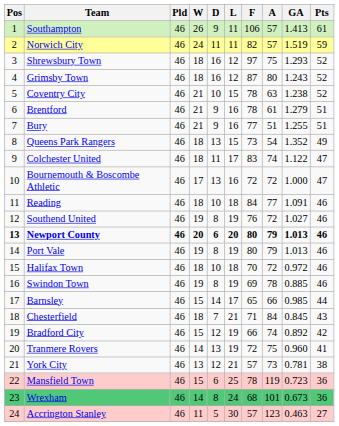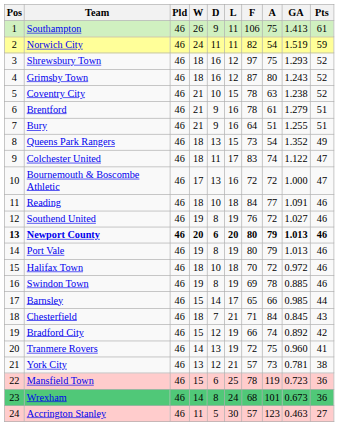 <table class="wikitable" style="text-align: center;">
 <tr>
 <th width=20>Pos</th>
 <th width=220>Team</th>
 <th width=20>Pld</th>
 <th width=20>W</th>
 <th width=20>D</th>
 <th width=20>L</th>
 <th width=20>F</th>
 <th width=20>A</th>
 <th width=20>GA</th>
 <th width=30>Pts</th>
 </tr>
 <tr style="background:#D0F0C0;">
 <td>1</td>
 <td align="left"><a href='#'>Southampton</a></td>
 <td>46</td>
 <td>26</td>
 <td>9</td>
 <td>11</td>
 <td>106</td>
-<td>57</td>
+<td>75</td>
 <td>1.413</td>
 <td>61</td>
 </tr>
 <tr style="background:#FFFF99;">
 <td>2</td>
 <td align="left"><a href='#'>Norwich City</a></td>
 <td>46</td>
 <td>24</td>
 <td>11</td>
 <td>11</td>
 <td>82</td>
-<td>57</td>
+<td>54</td>
 <td>1.519</td>
 <td>59</td>
 </tr>
 <tr>
 <td>3</td>
 <td align="left"><a href='#'>Shrewsbury Town</a></td>
 <td>46</td>
 <td>18</td>
 <td>16</td>
 <td>12</td>
 <td>97</td>
 <td>75</td>
 <td>1.293</td>
 <td>52</td>
 </tr>
 <tr>
 <td>4</td>
 <td align="left"><a href='#'>Grimsby Town</a></td>
 <td>46</td>
 <td>18</td>
 <td>16</td>
 <td>12</td>
 <td>87</td>
 <td>80</td>
 <td>1.243</td>
 <td>52</td>
 </tr>
 <tr>
 <td>5</td>
 <td align="left"><a href='#'>Coventry City</a></td>
 <td>46</td>
 <td>21</td>
 <td>10</td>
 <td>15</td>
 <td>78</td>
 <td>63</td>
 <td>1.238</td>
 <td>52</td>
 </tr>
 <tr>
 <td>6</td>
 <td align="left"><a href='#'>Brentford</a></td>
 <td>46</td>
 <td>21</td>
 <td>9</td>
 <td>16</td>
 <td>78</td>
 <td>61</td>
 <td>1.279</td>
 <td>51</td>
 </tr>
 <tr>
 <td>7</td>
 <td align="left"><a href='#'>Bury</a></td>
 <td>46</td>
 <td>21</td>
 <td>9</td>
 <td>16</td>
-<td>77</td>
+<td>64</td>
 <td>51</td>
 <td>1.255</td>
 <td>51</td>
 </tr>
 <tr>
 <td>8</td>
 <td align="left"><a href='#'>Queens Park Rangers</a></td>
 <td>46</td>
 <td>18</td>
 <td>13</td>
 <td>15</td>
 <td>73</td>
 <td>54</td>
 <td>1.352</td>
 <td>49</td>
 </tr>
 <tr>
 <td>9</td>
 <td align="left"><a href='#'>Colchester United</a></td>
 <td>46</td>
 <td>18</td>
 <td>11</td>
 <td>17</td>
 <td>83</td>
 <td>74</td>
 <td>1.122</td>
 <td>47</td>
 </tr>
 <tr>
 <td>10</td>
 <td align="left"><a href='#'>Bournemouth & Boscombe Athletic</a></td>
 <td>46</td>
 <td>17</td>
 <td>13</td>
 <td>16</td>
 <td>72</td>
 <td>72</td>
 <td>1.000</td>
 <td>47</td>
 </tr>
 <tr>
 <td>11</td>
 <td align="left"><a href='#'>Reading</a></td>
 <td>46</td>
 <td>18</td>
 <td>10</td>
 <td>18</td>
 <td>84</td>
 <td>77</td>
 <td>1.091</td>
 <td>46</td>
 </tr>
 <tr>
 <td>12</td>
 <td align="left"><a href='#'>Southend United</a></td>
 <td>46</td>
 <td>19</td>
 <td>8</td>
 <td>19</td>
 <td>76</td>
 <td>72</td>
 <td>1.027</td>
 <td>46</td>
 </tr>
 <tr>
 <td><strong>13</strong></td>
 <td align="left"><strong><a href='#'>Newport County</a></strong></td>
 <td><strong>46</strong></td>
 <td><strong>20</strong></td>
 <td><strong>6</strong></td>
 <td><strong>20</strong></td>
 <td><strong>80</strong></td>
 <td><strong>79</strong></td>
 <td><strong>1.013</strong></td>
 <td><strong>46</strong></td>
 </tr>
 <tr>
 <td>14</td>
 <td align="left"><a href='#'>Port Vale</a></td>
 <td>46</td>
 <td>19</td>
 <td>8</td>
 <td>19</td>
 <td>80</td>
 <td>79</td>
 <td>1.013</td>
 <td>46</td>
 </tr>
 <tr>
 <td>15</td>
 <td align="left"><a href='#'>Halifax Town</a></td>
 <td>46</td>
 <td>18</td>
 <td>10</td>
 <td>18</td>
 <td>70</td>
 <td>72</td>
 <td>0.972</td>
 <td>46</td>
 </tr>
 <tr>
 <td>16</td>
 <td align="left"><a href='#'>Swindon Town</a></td>
 <td>46</td>
 <td>19</td>
 <td>8</td>
 <td>19</td>
 <td>69</td>
 <td>78</td>
 <td>0.885</td>
 <td>46</td>
 </tr>
 <tr>
 <td>17</td>
 <td align="left"><a href='#'>Barnsley</a></td>
 <td>46</td>
 <td>15</td>
 <td>14</td>
 <td>17</td>
 <td>65</td>
 <td>66</td>
 <td>0.985</td>
 <td>44</td>
 </tr>
 <tr>
 <td>18</td>
 <td align="left"><a href='#'>Chesterfield</a></td>
 <td>46</td>
 <td>18</td>
 <td>7</td>
 <td>21</td>
 <td>71</td>
 <td>84</td>
 <td>0.845</td>
 <td>43</td>
 </tr>
 <tr>
 <td>19</td>
 <td align="left"><a href='#'>Bradford City</a></td>
 <td>46</td>
 <td>15</td>
 <td>12</td>
 <td>19</td>
 <td>66</td>
 <td>74</td>
 <td>0.892</td>
 <td>42</td>
 </tr>
 <tr>
 <td>20</td>
 <td align="left"><a href='#'>Tranmere Rovers</a></td>
 <td>46</td>
 <td>14</td>
 <td>13</td>
 <td>19</td>
 <td>72</td>
 <td>75</td>
 <td>0.960</td>
 <td>41</td>
 </tr>
 <tr>
 <td>21</td>
 <td align="left"><a href='#'>York City</a></td>
 <td>46</td>
 <td>13</td>
 <td>12</td>
 <td>21</td>
 <td>57</td>
 <td>73</td>
 <td>0.781</td>
 <td>38</td>
 </tr>
 <tr bgcolor="#FFCCCC">
 <td>22</td>
 <td align="left"><a href='#'>Mansfield Town</a></td>
 <td>46</td>
 <td>15</td>
 <td>6</td>
 <td>25</td>
 <td>78</td>
 <td>119</td>
 <td>0.723</td>
 <td>36</td>
 </tr>
 <tr bgcolor="#50C878">
 <td>23</td>
 <td align="left"><a href='#'>Wrexham</a></td>
 <td>46</td>
 <td>14</td>
 <td>8</td>
 <td>24</td>
 <td>68</td>
 <td>101</td>
 <td>0.673</td>
 <td>36</td>
 </tr>
 <tr bgcolor="#FFCCCC">
 <td>24</td>
 <td align="left"><a href='#'>Accrington Stanley</a></td>
 <td>46</td>
 <td>11</td>
 <td>5</td>
 <td>30</td>
 <td>57</td>
 <td>123</td>
 <td>0.463</td>
 <td>27</td>
 </tr>
 </table>
